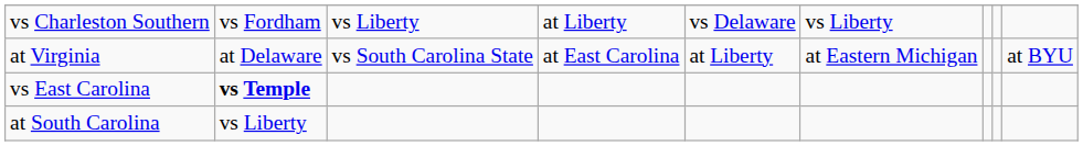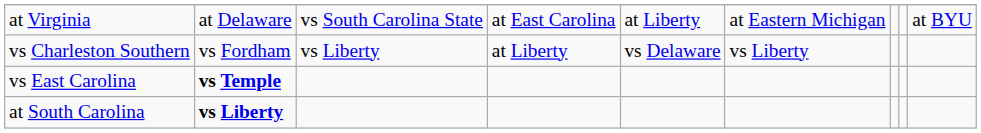 <table class="wikitable">
 <tr>
+</tr>
+<tr>
+<td>at <a href='#'>Virginia</a></td>
+<td>at <a href='#'>Delaware</a></td>
+<td>vs <a href='#'>South Carolina State</a></td>
+<td>at <a href='#'>East Carolina</a></td>
+<td>at <a href='#'>Liberty</a></td>
+<td>at <a href='#'>Eastern Michigan</a></td>
+<td></td>
+<td></td>
+<td>at <a href='#'>BYU</a></td>
 </tr>
 <tr>
 <td>vs <a href='#'>Charleston Southern</a></td>
 <td>vs <a href='#'>Fordham</a></td>
 <td>vs <a href='#'>Liberty</a></td>
 <td>at <a href='#'>Liberty</a></td>
 <td>vs <a href='#'>Delaware</a></td>
 <td>vs <a href='#'>Liberty</a></td>
 <td></td>
 <td></td>
 <td></td>
-</tr>
-<tr>
-<td>at <a href='#'>Virginia</a></td>
-<td>at <a href='#'>Delaware</a></td>
-<td>vs <a href='#'>South Carolina State</a></td>
-<td>at <a href='#'>East Carolina</a></td>
-<td>at <a href='#'>Liberty</a></td>
-<td>at <a href='#'>Eastern Michigan</a></td>
-<td></td>
-<td></td>
-<td>at <a href='#'>BYU</a></td>
 </tr>
 <tr>
 <td>vs <a href='#'>East Carolina</a></td>
 <td><strong>vs <a href='#'>Temple</a></strong></td>
 <td></td>
 <td></td>
 <td></td>
 <td></td>
 <td></td>
 <td></td>
 <td></td>
 </tr>
 <tr>
 <td>at <a href='#'>South Carolina</a></td>
-<td>vs <a href='#'>Liberty</a></td>
+<td><strong>vs <a href='#'>Liberty</a></strong></td>
 <td></td>
 <td></td>
 <td></td>
 <td></td>
 <td></td>
 <td></td>
 <td></td>
 </tr>
 </table>
